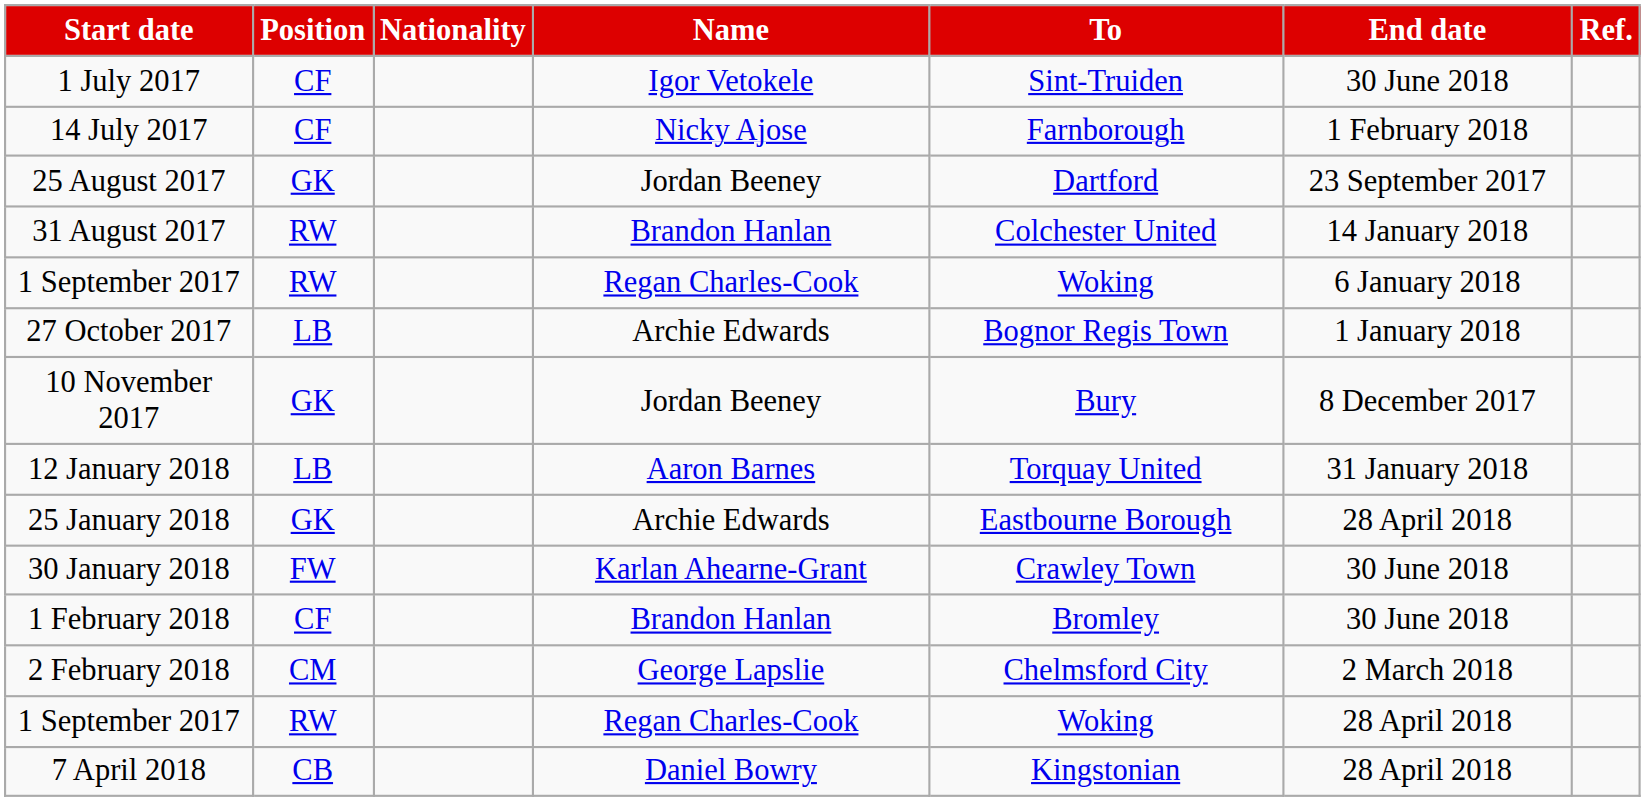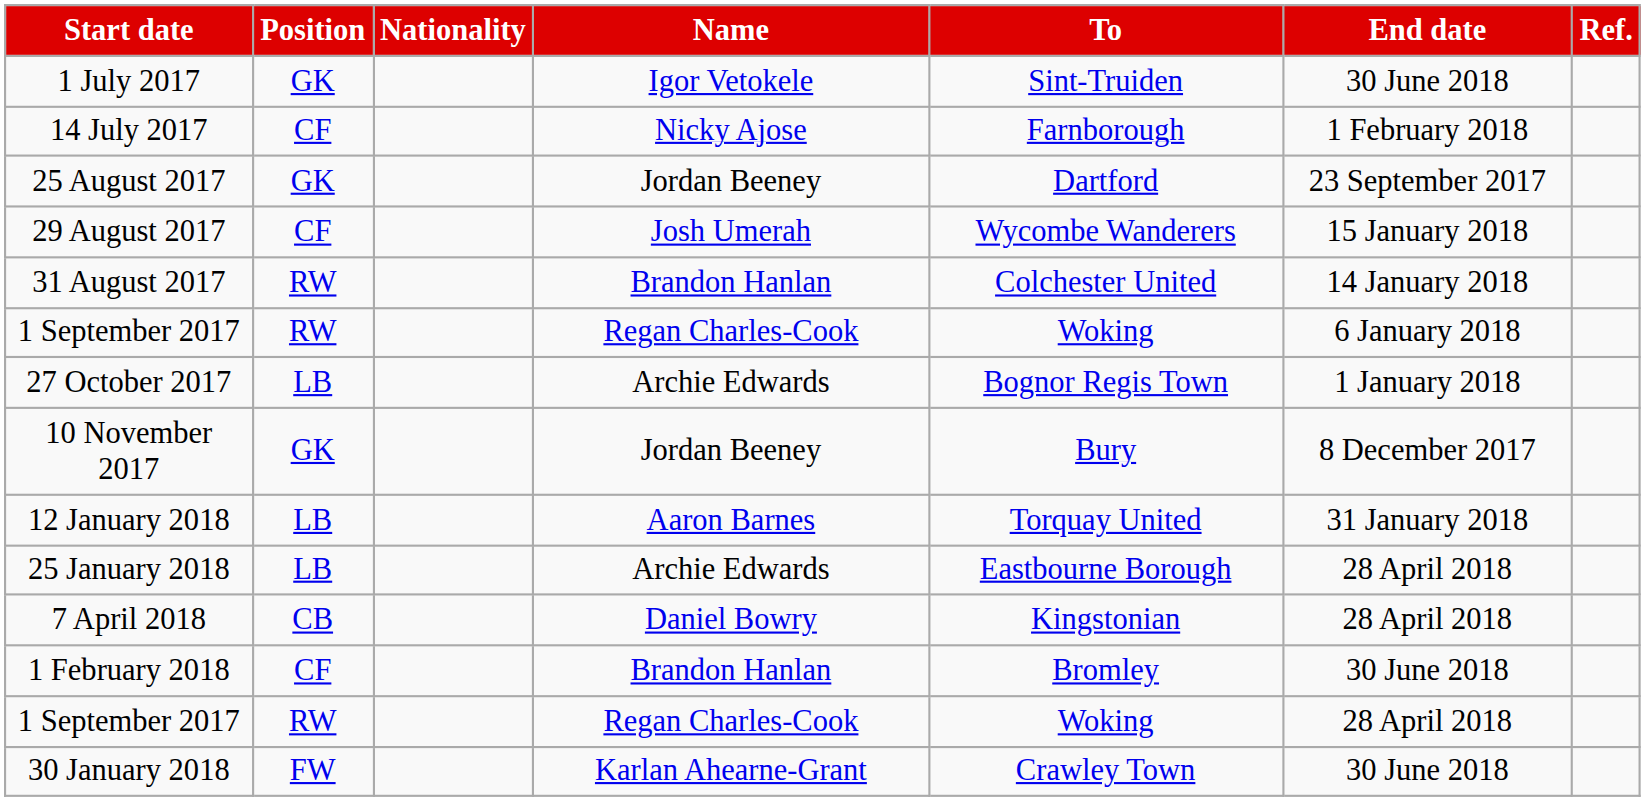 <table class="wikitable"  style="text-align:center; font-size:90%; ">
 <tr>
 <th style="background:#DD0000; color:white; width:110px;">Start date</th>
 <th style="background:#DD0000; color:white; width:50px;">Position</th>
 <th style="background:#DD0000; color:white; width:50px;">Nationality</th>
 <th style="background:#DD0000; color:white; width:180px;">Name</th>
 <th style="background:#DD0000; color:white; width:160px;">To</th>
 <th style="background:#DD0000; color:white; width:130px;">End date</th>
 <th style="background:#DD0000; color:white; width:25px;">Ref.</th>
 </tr>
 <tr>
 <td>1 July 2017</td>
-<td><a href='#'>CF</a></td>
+<td><a href='#'>GK</a></td>
 <td></td>
 <td><a href='#'>Igor Vetokele</a></td>
 <td><a href='#'>Sint-Truiden</a></td>
 <td>30 June 2018</td>
 <td></td>
 </tr>
 <tr>
 <td>14 July 2017</td>
 <td><a href='#'>CF</a></td>
 <td></td>
 <td><a href='#'>Nicky Ajose</a></td>
 <td><a href='#'>Farnborough</a></td>
 <td>1 February 2018</td>
 <td></td>
 </tr>
 <tr>
 <td>25 August 2017</td>
 <td><a href='#'>GK</a></td>
 <td></td>
 <td>Jordan Beeney</td>
 <td><a href='#'>Dartford</a></td>
 <td>23 September 2017</td>
+<td></td>
+</tr>
+<tr>
+<td>29 August 2017</td>
+<td><a href='#'>CF</a></td>
+<td></td>
+<td><a href='#'>Josh Umerah</a></td>
+<td><a href='#'>Wycombe Wanderers</a></td>
+<td>15 January 2018</td>
 <td></td>
 </tr>
 <tr>
 <td>31 August 2017</td>
 <td><a href='#'>RW</a></td>
 <td></td>
 <td><a href='#'>Brandon Hanlan</a></td>
 <td><a href='#'>Colchester United</a></td>
 <td>14 January 2018</td>
 <td></td>
 </tr>
 <tr>
 <td>1 September 2017</td>
 <td><a href='#'>RW</a></td>
 <td></td>
 <td><a href='#'>Regan Charles-Cook</a></td>
 <td><a href='#'>Woking</a></td>
 <td>6 January 2018</td>
 <td></td>
 </tr>
 <tr>
 <td>27 October 2017</td>
 <td><a href='#'>LB</a></td>
 <td></td>
 <td>Archie Edwards</td>
 <td><a href='#'>Bognor Regis Town</a></td>
 <td>1 January 2018</td>
 <td></td>
 </tr>
 <tr>
 <td>10 November 2017</td>
 <td><a href='#'>GK</a></td>
 <td></td>
 <td>Jordan Beeney</td>
 <td><a href='#'>Bury</a></td>
 <td>8 December 2017</td>
 <td></td>
 </tr>
 <tr>
 <td>12 January 2018</td>
 <td><a href='#'>LB</a></td>
 <td></td>
 <td><a href='#'>Aaron Barnes</a></td>
 <td><a href='#'>Torquay United</a></td>
 <td>31 January 2018</td>
 <td></td>
 </tr>
 <tr>
 <td>25 January 2018</td>
-<td><a href='#'>GK</a></td>
+<td><a href='#'>LB</a></td>
 <td></td>
 <td>Archie Edwards</td>
 <td><a href='#'>Eastbourne Borough</a></td>
+<td>28 April 2018</td>
+<td></td>
+</tr>
+<tr>
+<td>7 April 2018</td>
+<td><a href='#'>CB</a></td>
+<td></td>
+<td><a href='#'>Daniel Bowry</a></td>
+<td><a href='#'>Kingstonian</a></td>
+<td>28 April 2018</td>
+<td></td>
+</tr>
+<tr>
+<td>1 February 2018</td>
+<td><a href='#'>CF</a></td>
+<td></td>
+<td><a href='#'>Brandon Hanlan</a></td>
+<td><a href='#'>Bromley</a></td>
+<td>30 June 2018</td>
+<td></td>
+</tr>
+<tr>
+<td>1 September 2017</td>
+<td><a href='#'>RW</a></td>
+<td></td>
+<td><a href='#'>Regan Charles-Cook</a></td>
+<td><a href='#'>Woking</a></td>
 <td>28 April 2018</td>
 <td></td>
 </tr>
 <tr>
 <td>30 January 2018</td>
 <td><a href='#'>FW</a></td>
 <td></td>
 <td><a href='#'>Karlan Ahearne-Grant</a></td>
 <td><a href='#'>Crawley Town</a></td>
 <td>30 June 2018</td>
 <td></td>
 </tr>
-<tr>
-<td>1 February 2018</td>
-<td><a href='#'>CF</a></td>
-<td></td>
-<td><a href='#'>Brandon Hanlan</a></td>
-<td><a href='#'>Bromley</a></td>
-<td>30 June 2018</td>
-<td></td>
-</tr>
-<tr>
-<td>2 February 2018</td>
-<td><a href='#'>CM</a></td>
-<td></td>
-<td><a href='#'>George Lapslie</a></td>
-<td><a href='#'>Chelmsford City</a></td>
-<td>2 March 2018</td>
-<td></td>
-</tr>
-<tr>
-<td>1 September 2017</td>
-<td><a href='#'>RW</a></td>
-<td></td>
-<td><a href='#'>Regan Charles-Cook</a></td>
-<td><a href='#'>Woking</a></td>
-<td>28 April 2018</td>
-<td></td>
-</tr>
-<tr>
-<td>7 April 2018</td>
-<td><a href='#'>CB</a></td>
-<td></td>
-<td><a href='#'>Daniel Bowry</a></td>
-<td><a href='#'>Kingstonian</a></td>
-<td>28 April 2018</td>
-<td></td>
-</tr>
 </table>
